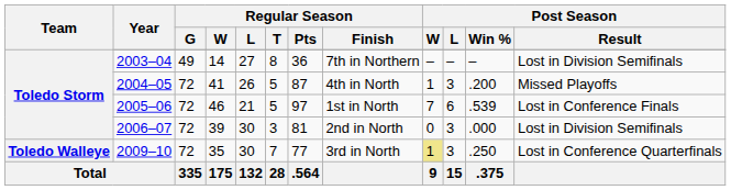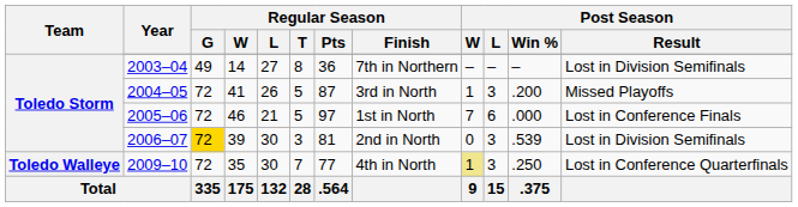 <table class="wikitable" style="font-size: 95%; text-align:centre;">
 <tr>
 <th rowspan="2">Team</th>
 <th rowspan="2">Year</th>
 <th colspan="6">Regular Season</th>
 <th colspan="4">Post Season</th>
 </tr>
 <tr>
 <th>G</th>
 <th>W</th>
 <th>L</th>
 <th>T</th>
 <th>Pts</th>
 <th>Finish</th>
 <th>W</th>
 <th>L</th>
 <th>Win %</th>
 <th>Result</th>
 </tr>
 <tr>
 <th rowspan="5"><a href='#'>Toledo Storm</a></th>
 </tr>
 <tr>
 <td><a href='#'>2003–04</a></td>
 <td>49</td>
 <td>14</td>
 <td>27</td>
 <td>8</td>
 <td>36</td>
 <td>7th in Northern</td>
 <td>–</td>
 <td>–</td>
 <td>–</td>
 <td>Lost in Division Semifinals</td>
 </tr>
 <tr>
 <td><a href='#'>2004–05</a></td>
 <td>72</td>
 <td>41</td>
 <td>26</td>
 <td>5</td>
 <td>87</td>
-<td>4th in North</td>
+<td>3rd in North</td>
 <td>1</td>
 <td>3</td>
 <td>.200</td>
 <td>Missed Playoffs</td>
 </tr>
 <tr>
 <td><a href='#'>2005–06</a></td>
 <td>72</td>
 <td>46</td>
 <td>21</td>
 <td>5</td>
 <td>97</td>
 <td>1st in North</td>
 <td>7</td>
 <td>6</td>
-<td>.539</td>
+<td>.000</td>
 <td>Lost in Conference Finals</td>
 </tr>
 <tr>
 <td><a href='#'>2006–07</a></td>
-<td>72</td>
+<td style="background: gold;">72</td>
 <td>39</td>
 <td>30</td>
 <td>3</td>
 <td>81</td>
 <td>2nd in North</td>
 <td>0</td>
 <td>3</td>
-<td>.000</td>
+<td>.539</td>
 <td>Lost in Division Semifinals</td>
 </tr>
 <tr>
 <th><a href='#'>Toledo Walleye</a></th>
 <td><a href='#'>2009–10</a></td>
 <td>72</td>
 <td>35</td>
 <td>30</td>
 <td>7</td>
 <td>77</td>
-<td>3rd in North</td>
+<td>4th in North</td>
 <td style="background: khaki;">1</td>
 <td>3</td>
 <td>.250</td>
 <td>Lost in Conference Quarterfinals</td>
 </tr>
 <tr>
 <th colspan="2">Total</th>
 <th>335</th>
 <th>175</th>
 <th>132</th>
 <th>28</th>
 <th>.564</th>
 <th></th>
 <th>9</th>
 <th>15</th>
 <th>.375</th>
 <th></th>
 </tr>
 </table>
